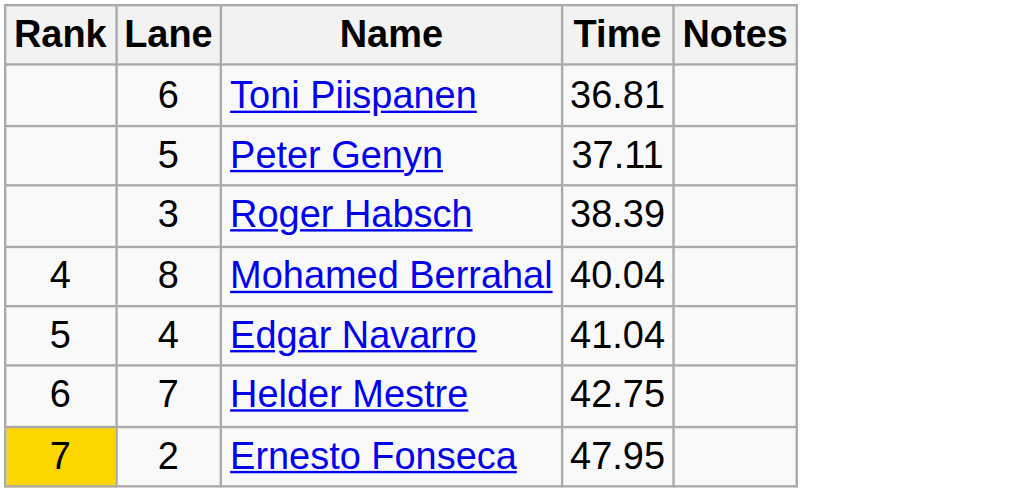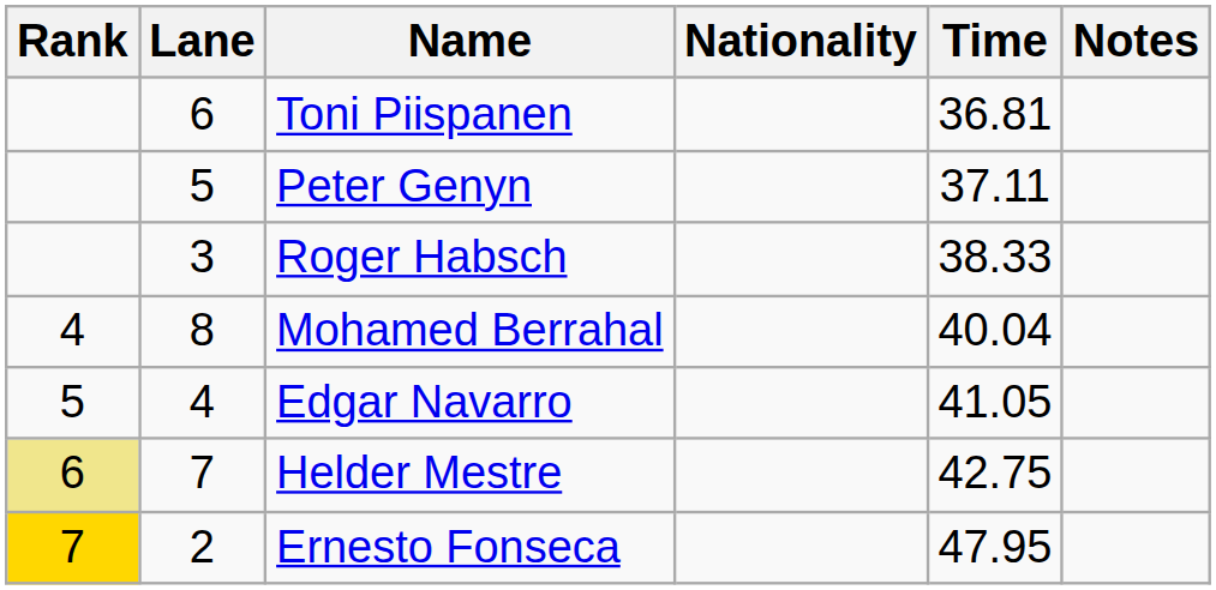 <table class="wikitable sortable" style="text-align:center">
 <tr>
 <th>Rank</th>
 <th>Lane</th>
 <th>Name</th>
+<th>Nationality</th>
 <th>Time</th>
 <th>Notes</th>
 </tr>
 <tr>
 <td></td>
 <td>6</td>
 <td align="left"><a href='#'>Toni Piispanen</a></td>
+<td align="left"></td>
 <td>36.81</td>
 <td></td>
 </tr>
 <tr>
 <td></td>
 <td>5</td>
 <td align="left"><a href='#'>Peter Genyn</a></td>
+<td align="left"></td>
 <td>37.11</td>
 <td></td>
 </tr>
 <tr>
 <td></td>
 <td>3</td>
 <td align="left"><a href='#'>Roger Habsch</a></td>
-<td>38.39</td>
+<td align="left"></td>
+<td>38.33</td>
 <td></td>
 </tr>
 <tr>
 <td>4</td>
 <td>8</td>
 <td align="left"><a href='#'>Mohamed Berrahal</a></td>
+<td align="left"></td>
 <td>40.04</td>
 <td></td>
 </tr>
 <tr>
 <td>5</td>
 <td>4</td>
 <td align="left"><a href='#'>Edgar Navarro</a></td>
-<td>41.04</td>
+<td align="left"></td>
+<td>41.05</td>
 <td></td>
 </tr>
 <tr>
-<td>6</td>
+<td style="background: khaki;">6</td>
 <td>7</td>
 <td align="left"><a href='#'>Helder Mestre</a></td>
+<td align="left"></td>
 <td>42.75</td>
 <td></td>
 </tr>
 <tr>
 <td style="background: gold;">7</td>
 <td>2</td>
 <td align="left"><a href='#'>Ernesto Fonseca</a></td>
+<td align="left"></td>
 <td>47.95</td>
 <td></td>
 </tr>
 </table>
